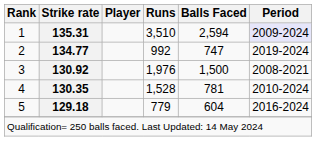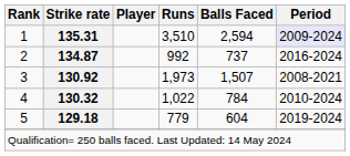 <table class="wikitable plainrowheaders sortable">
 <tr>
 <th scope=col>Rank</th>
 <th scope=col>Strike rate</th>
 <th scope=col>Player</th>
 <th scope=col>Runs</th>
 <th scope=col>Balls Faced</th>
 <th scope=col>Period</th>
 </tr>
 <tr>
 <td align=center>1</td>
 <th scope=row style=text-align:center;>135.31</th>
 <td></td>
 <td align=center>3,510</td>
 <td align=center>2,594</td>
 <td style="background: lavender;">2009-2024</td>
 </tr>
 <tr>
 <td align=center>2</td>
-<th scope=row style=text-align:center;>134.77</th>
+<th scope=row style=text-align:center;>134.87</th>
 <td></td>
 <td align=center>992</td>
-<td align=center>747</td>
-<td>2019-2024</td>
+<td align=center>737</td>
+<td>2016-2024</td>
 </tr>
 <tr>
 <td align=center>3</td>
 <th scope=row style=text-align:center;>130.92</th>
 <td></td>
-<td align=center>1,976</td>
-<td align=center>1,500</td>
+<td align=center>1,973</td>
+<td align=center>1,507</td>
 <td>2008-2021</td>
 </tr>
 <tr>
 <td align=center>4</td>
-<th scope=row style=text-align:center;>130.35</th>
+<th scope=row style=text-align:center;>130.32</th>
 <td></td>
-<td align=center>1,528</td>
-<td align=center>781</td>
+<td align=center>1,022</td>
+<td align=center>784</td>
 <td>2010-2024</td>
 </tr>
 <tr>
 <td align=center>5</td>
 <th scope=row style=text-align:center;>129.18</th>
 <td></td>
 <td align=center>779</td>
 <td align=center>604</td>
-<td>2016-2024</td>
+<td>2019-2024</td>
 </tr>
 <tr>
 </tr>
 <tr class=sortbottom>
 <td colspan=6><small>Qualification= 250 balls faced. Last Updated: 14 May 2024</small></td>
 </tr>
 </table>
